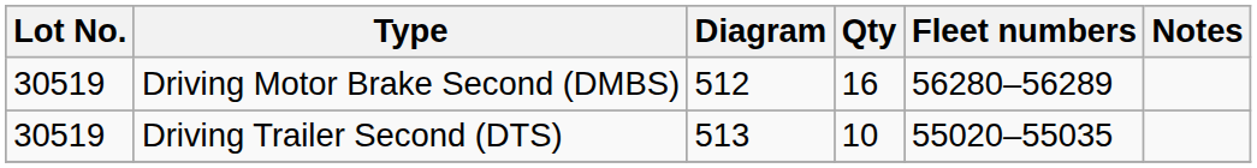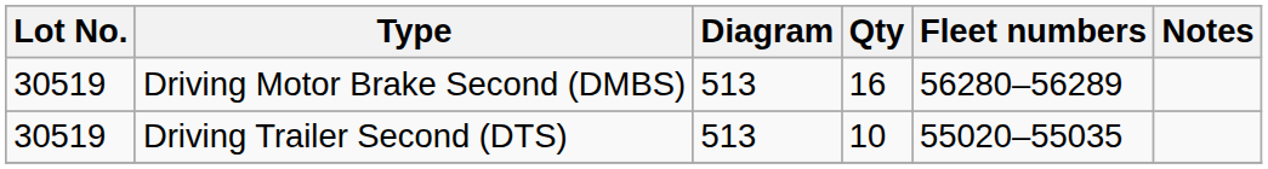 <table class=wikitable>
 <tr>
 <th>Lot No.</th>
 <th>Type</th>
 <th>Diagram</th>
 <th>Qty</th>
 <th>Fleet numbers</th>
 <th>Notes</th>
 </tr>
 <tr>
 <td>30519</td>
 <td>Driving Motor Brake Second (DMBS)</td>
-<td>512</td>
+<td>513</td>
 <td>16</td>
 <td>56280–56289</td>
 <td></td>
 </tr>
 <tr>
 <td>30519</td>
 <td>Driving Trailer Second (DTS)</td>
 <td>513</td>
 <td>10</td>
 <td>55020–55035</td>
 <td></td>
 </tr>
 <tr>
 </tr>
 </table>
